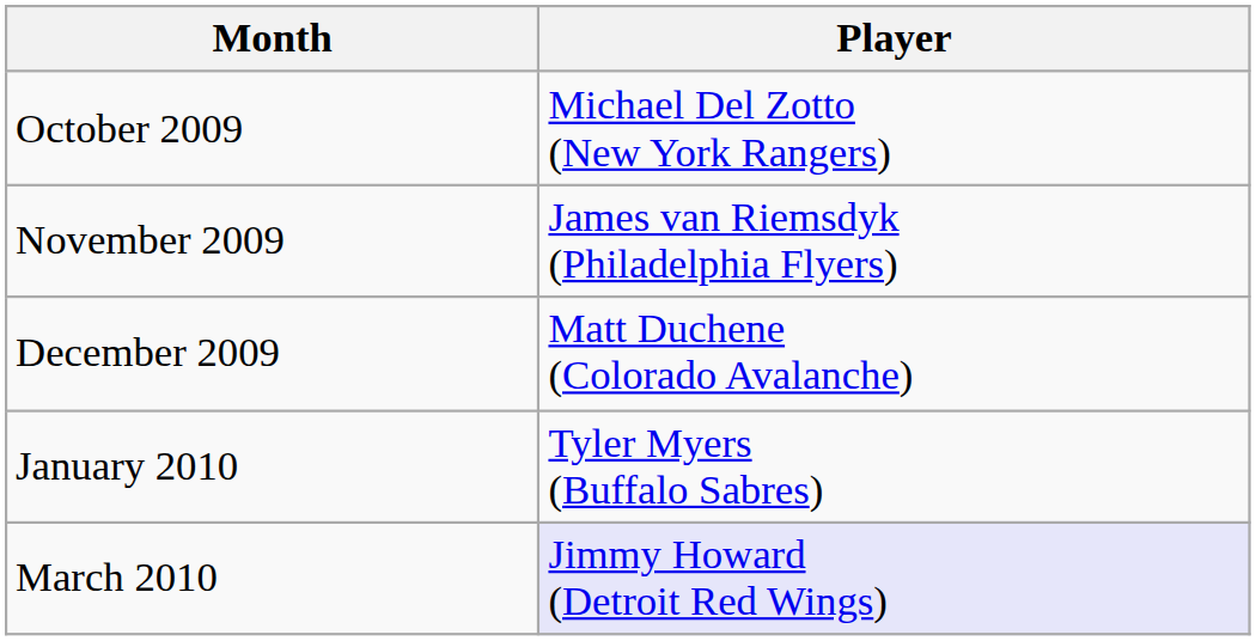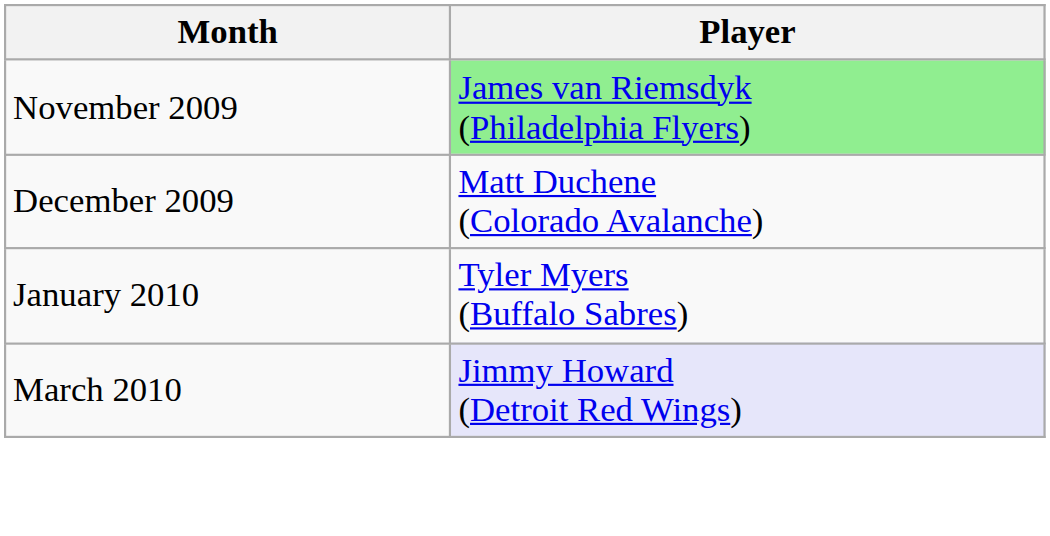 <table class="wikitable" style="width: 30em;">
 <tr align="center">
 <th>Month</th>
 <th>Player</th>
 </tr>
 <tr>
-<td>October 2009</td>
-<td><a href='#'>Michael Del Zotto</a><br>(<a href='#'>New York Rangers</a>)</td>
-</tr>
-<tr>
 <td>November 2009</td>
-<td><a href='#'>James van Riemsdyk</a><br>(<a href='#'>Philadelphia Flyers</a>)</td>
+<td style="background: lightgreen;"><a href='#'>James van Riemsdyk</a><br>(<a href='#'>Philadelphia Flyers</a>)</td>
 </tr>
 <tr>
 <td>December 2009</td>
 <td><a href='#'>Matt Duchene</a><br>(<a href='#'>Colorado Avalanche</a>)</td>
 </tr>
 <tr>
 <td>January 2010</td>
 <td><a href='#'>Tyler Myers</a><br>(<a href='#'>Buffalo Sabres</a>)</td>
 </tr>
 <tr>
 <td>March 2010</td>
 <td style="background: lavender;"><a href='#'>Jimmy Howard</a><br>(<a href='#'>Detroit Red Wings</a>)</td>
 </tr>
 </table>
